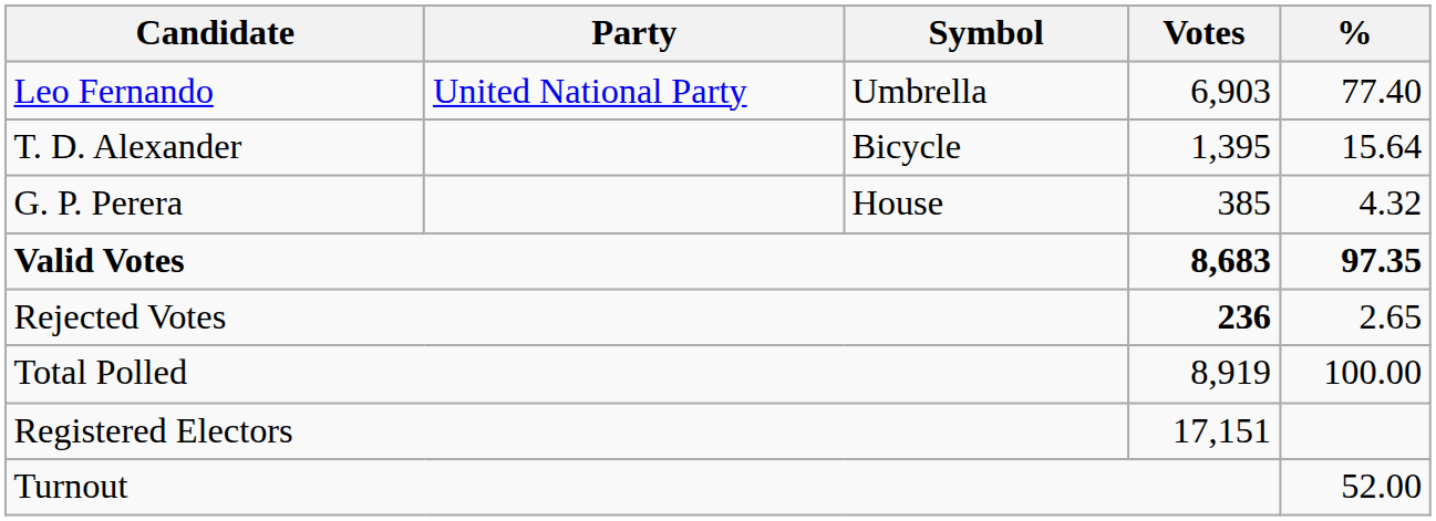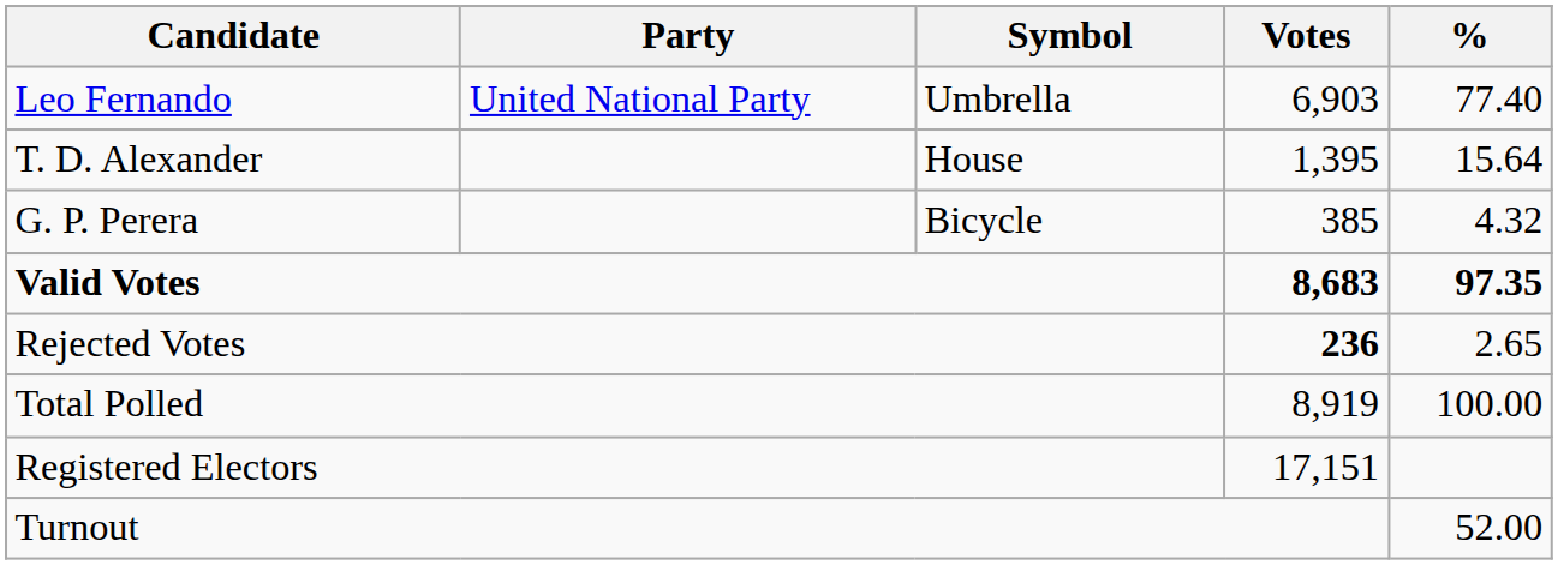 <table class="wikitable" border="1" style="text-align:right;">
 <tr>
 <th align=left width="180">Candidate</th>
 <th align=left width="180">Party</th>
 <th align=left width="120">Symbol</th>
 <th align=left width="60">Votes</th>
 <th align=left width="60">%</th>
 </tr>
 <tr>
 <td align=left><a href='#'>Leo Fernando</a></td>
 <td align=left><a href='#'>United National Party</a></td>
 <td align=left>Umbrella</td>
 <td>6,903</td>
 <td>77.40</td>
 </tr>
 <tr>
 <td align=left>T. D. Alexander</td>
 <td align=left></td>
-<td align=left>Bicycle</td>
+<td align=left>House</td>
 <td>1,395</td>
 <td>15.64</td>
 </tr>
 <tr>
 <td align=left>G. P. Perera</td>
 <td align=left></td>
-<td align=left>House</td>
+<td align=left>Bicycle</td>
 <td>385</td>
 <td>4.32</td>
 </tr>
 <tr>
 <td align=left colspan=3><strong>Valid Votes</strong></td>
 <td><strong>8,683</strong></td>
 <td><strong>97.35</strong></td>
 </tr>
 <tr>
 <td align=left colspan=3>Rejected Votes</td>
 <td><strong>236</strong></td>
 <td>2.65</td>
 </tr>
 <tr>
 <td align=left colspan=3>Total Polled</td>
 <td>8,919</td>
 <td>100.00</td>
 </tr>
 <tr>
 <td align=left colspan=3>Registered Electors</td>
 <td>17,151</td>
 <td></td>
 </tr>
 <tr>
 <td align=left colspan=4>Turnout</td>
 <td>52.00</td>
 </tr>
 </table>
